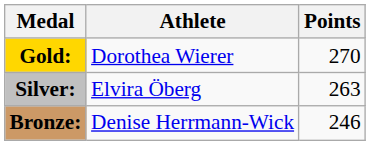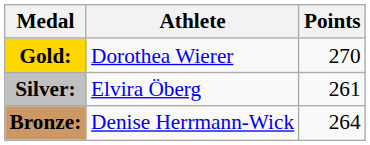 <table class="wikitable">
 <tr>
 <th>Medal</th>
 <th>Athlete</th>
 <th>Points</th>
 </tr>
 <tr>
 <td style="text-align:center;background-color:gold;"><strong>Gold:</strong></td>
 <td> <a href='#'>Dorothea Wierer</a></td>
 <td align="right">270</td>
 </tr>
 <tr>
 <td style="text-align:center;background-color:silver;"><strong>Silver:</strong></td>
 <td> <a href='#'>Elvira Öberg</a></td>
-<td align="right">263</td>
+<td align="right">261</td>
 </tr>
 <tr>
 <td style="text-align:center;background-color:#CC9966;"><strong>Bronze:</strong></td>
 <td> <a href='#'>Denise Herrmann-Wick</a></td>
-<td align="right">246</td>
+<td align="right">264</td>
 </tr>
 </table>
